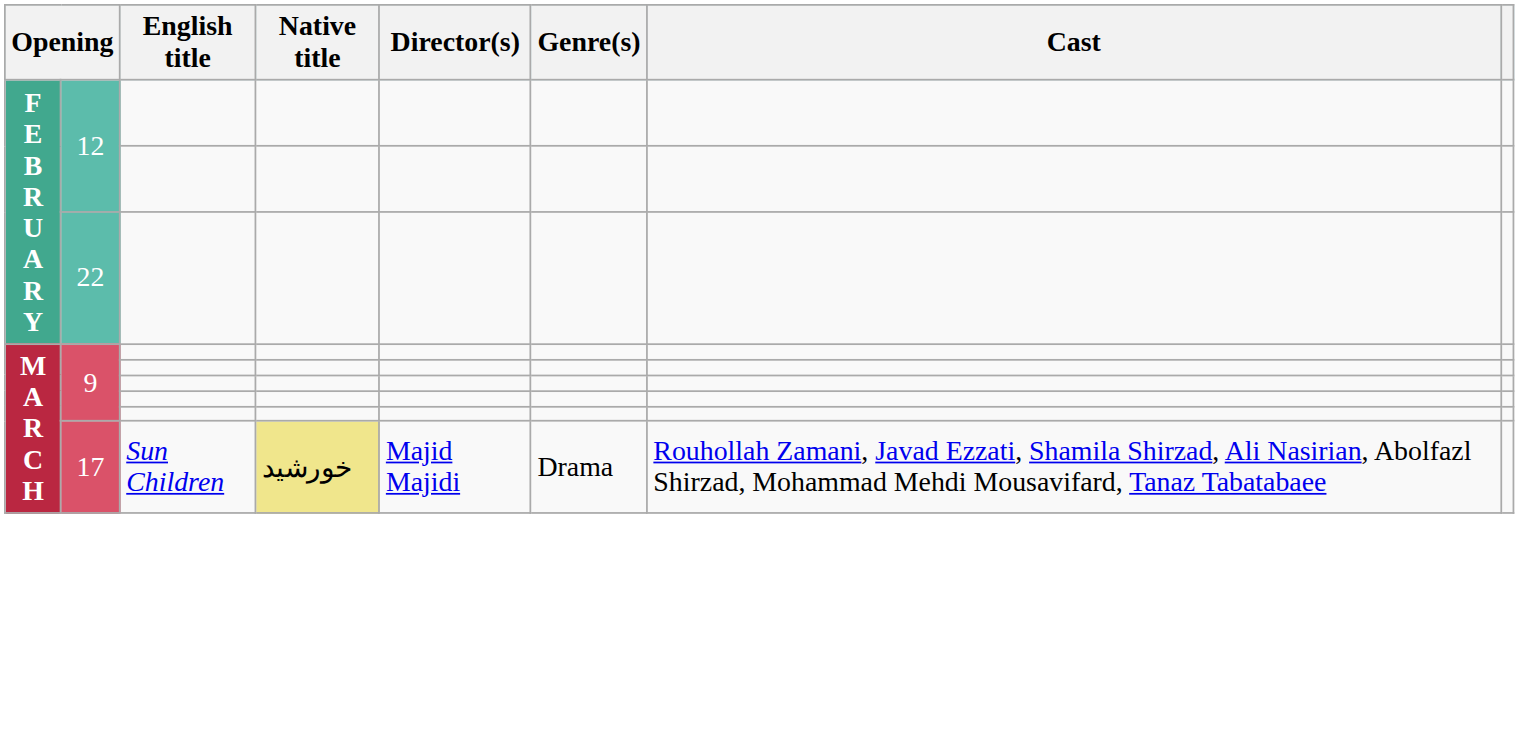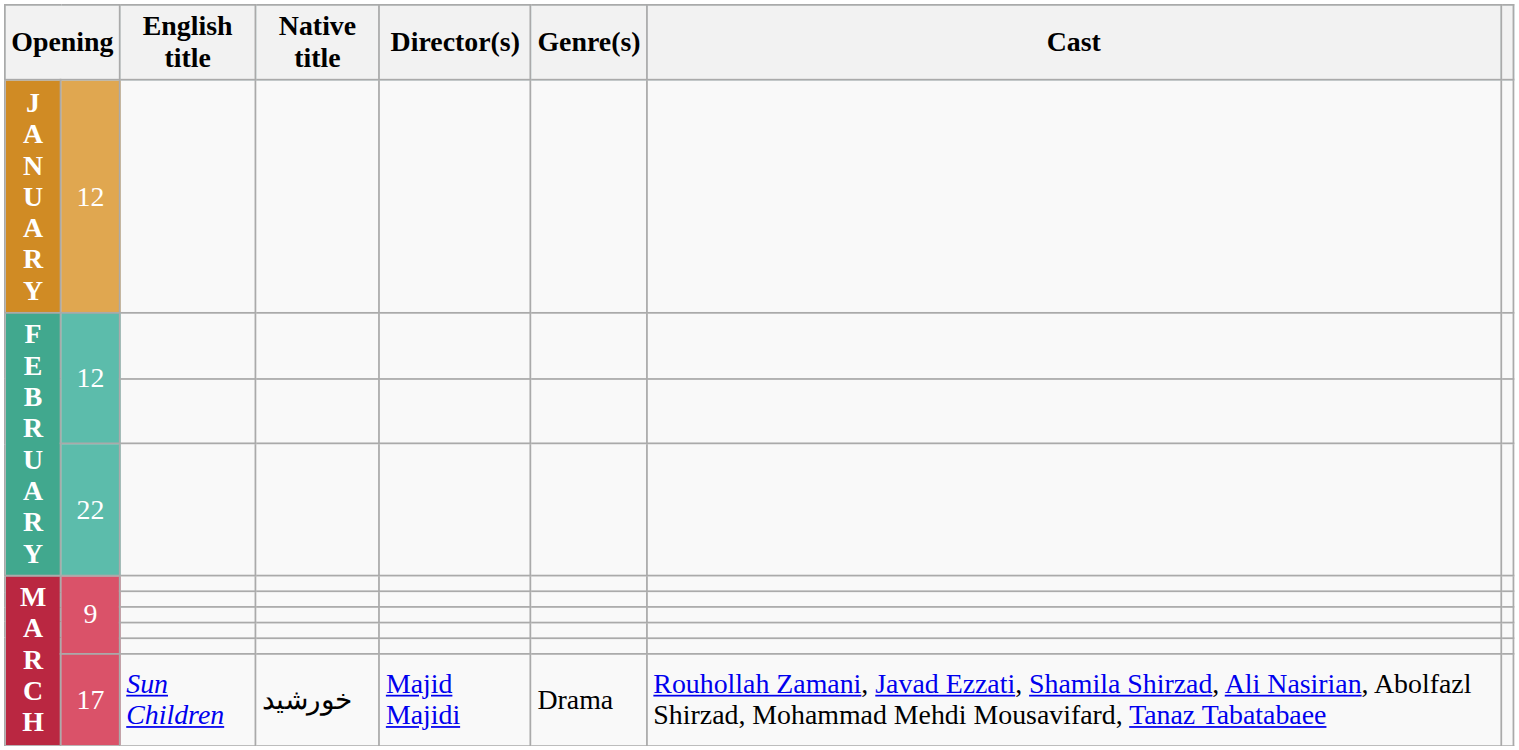 <table class="wikitable sortable">
 <tr style="background:#b0e0e6; text-align:center">
 <th colspan="2">Opening</th>
 <th>English title</th>
 <th>Native title</th>
 <th>Director(s)</th>
 <th>Genre(s)</th>
 <th>Cast</th>
 <th></th>
+</tr>
+<tr>
+<th style="text-align:center; background:#D08B24; color:white;">J<br>A<br>N<br>U<br>A<br>R<br>Y</th>
+<td rowspan="1" style="text-align:center; background:#E0A750; color:white;">12</td>
+<td></td>
+<td></td>
+<td></td>
+<td></td>
+<td></td>
+<td></td>
 </tr>
 <tr February!>
 <th rowspan="3" style="text-align:center; background:#41A88E; color:white;">F<br>E<br>B<br>R<br>U<br>A<br>R<br>Y</th>
 <td rowspan="2" style="text-align:center; background:#5CBCAB; color:white;">12</td>
 <td></td>
 <td></td>
 <td></td>
 <td></td>
 <td></td>
 <td></td>
 </tr>
 <tr>
 <td></td>
 <td></td>
 <td></td>
 <td></td>
 <td></td>
 <td></td>
 </tr>
 <tr>
 <td rowspan="1" style="text-align:center; background:#5CBCAB; color:white;">22</td>
 <td></td>
 <td></td>
 <td></td>
 <td></td>
 <td></td>
 <td></td>
 </tr>
 <tr>
 <th rowspan="6" style="text-align:center; background:#BA2741; color:white;">M<br>A<br>R<br>C<br>H</th>
 <td rowspan="5" style="text-align:center; background:#DA5269; color:white;">9</td>
 <td></td>
 <td></td>
 <td></td>
 <td></td>
 <td></td>
 <td></td>
 </tr>
 <tr>
 <td></td>
 <td></td>
 <td></td>
 <td></td>
 <td></td>
 <td></td>
 </tr>
 <tr>
 <td></td>
 <td></td>
 <td></td>
 <td></td>
 <td></td>
 <td></td>
 </tr>
 <tr>
 <td></td>
 <td></td>
 <td></td>
 <td></td>
 <td></td>
 <td></td>
 </tr>
 <tr>
 <td></td>
 <td></td>
 <td></td>
 <td></td>
 <td></td>
 <td></td>
 </tr>
 <tr>
 <td rowspan="1" style="text-align:center; background:#DA5269; color:white;">17</td>
 <td><em><a href='#'>Sun Children</a></em></td>
-<td style="background: khaki;">خورشید</td>
+<td>خورشید</td>
 <td><a href='#'>Majid Majidi</a></td>
 <td>Drama</td>
 <td><a href='#'>Rouhollah Zamani</a>, <a href='#'>Javad Ezzati</a>, <a href='#'>Shamila Shirzad</a>, <a href='#'>Ali Nasirian</a>, Abolfazl Shirzad, Mohammad Mehdi Mousavifard, <a href='#'>Tanaz Tabatabaee</a></td>
 <td></td>
 </tr>
 </table>
